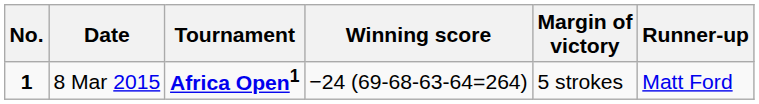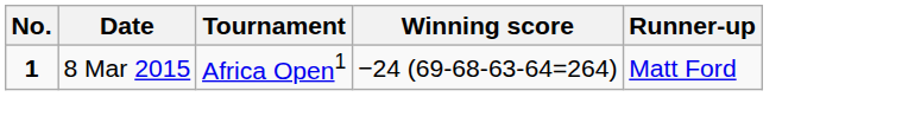 <table class="wikitable" style="font-size:95%;">
 <tr>
 <th>No.</th>
 <th>Date</th>
 <th>Tournament</th>
 <th>Winning score</th>
-<th>Margin of<br>victory</th>
 <th>Runner-up</th>
 </tr>
 <tr>
 <td align=center><strong>1</strong></td>
 <td align=right>8 Mar <a href='#'>2015</a></td>
-<td><strong><a href='#'>Africa Open</a><sup>1</sup></strong></td>
+<td><a href='#'>Africa Open</a><sup>1</sup></td>
 <td>−24 (69-68-63-64=264)</td>
-<td>5 strokes</td>
 <td> <a href='#'>Matt Ford</a></td>
 </tr>
 </table>
